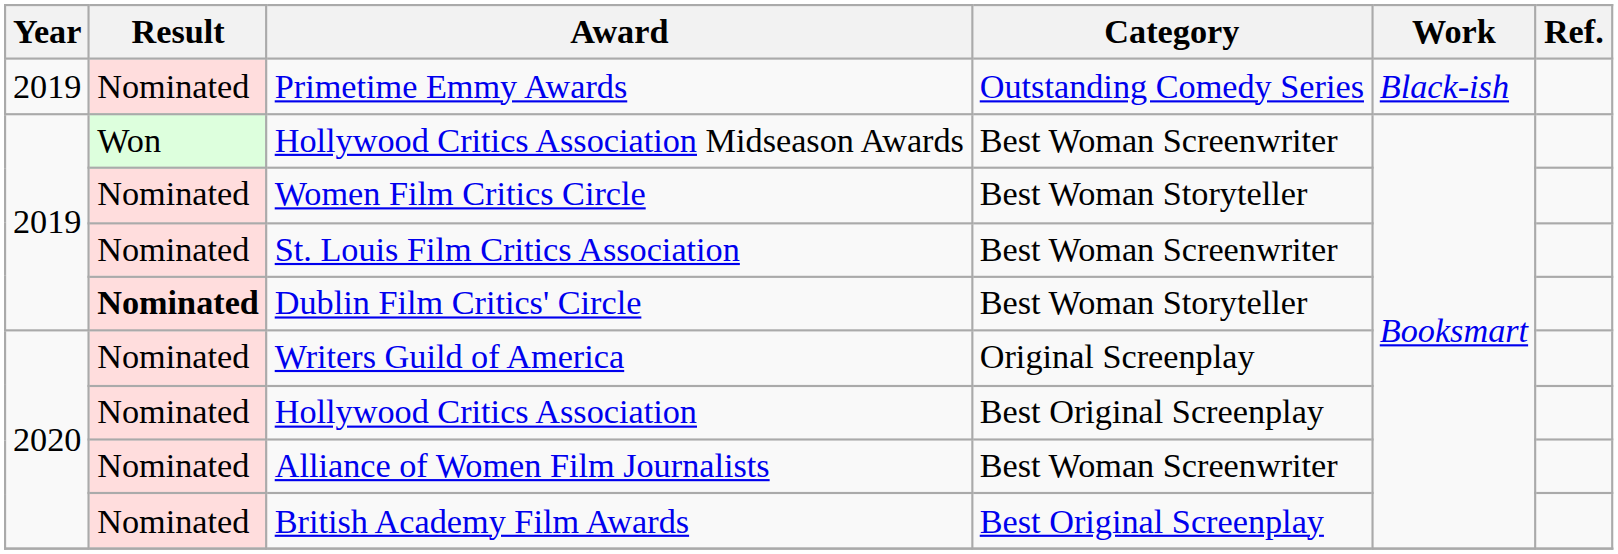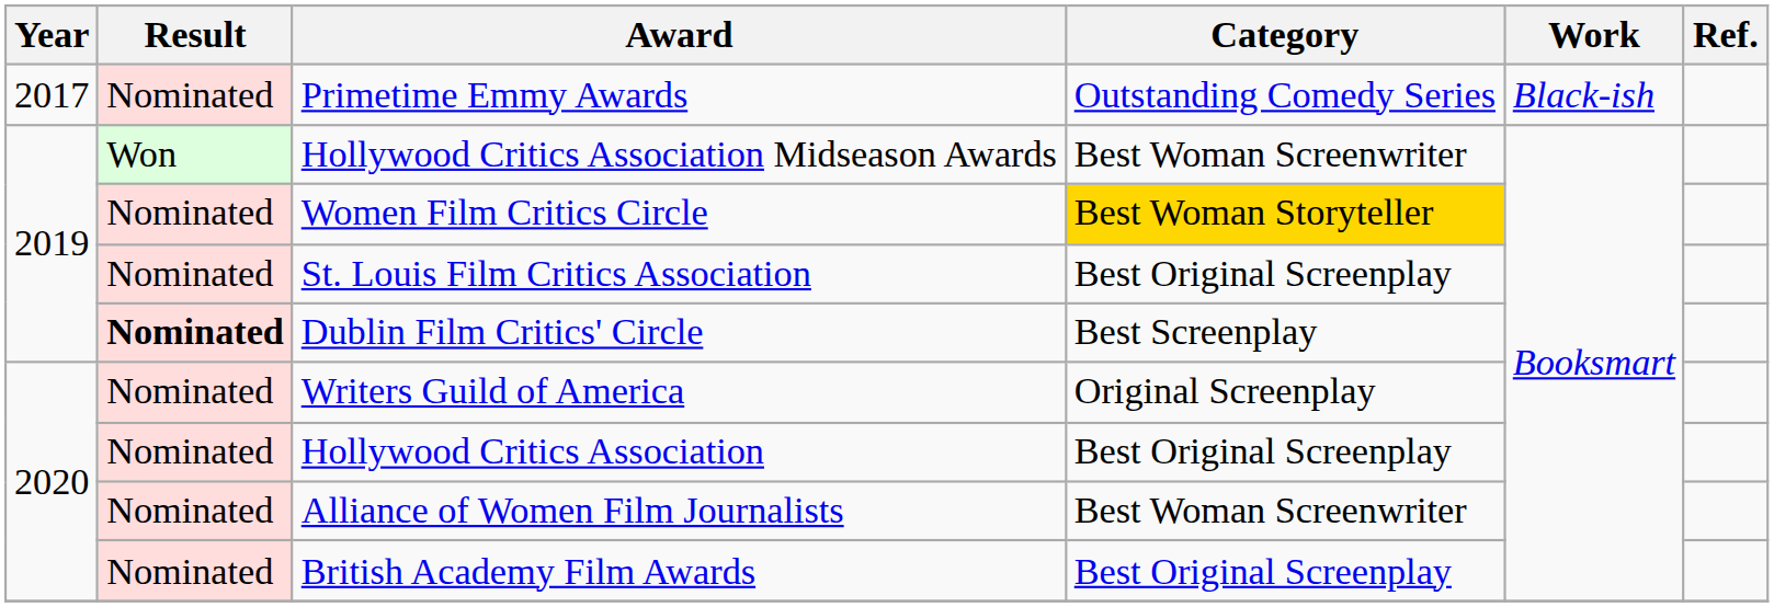 <table class="wikitable">
 <tr>
 <th>Year</th>
 <th>Result</th>
 <th>Award</th>
 <th>Category</th>
 <th>Work</th>
 <th>Ref.</th>
 </tr>
 <tr>
-<td>2019</td>
+<td>2017</td>
 <td style="background: #ffdddd">Nominated</td>
 <td><a href='#'>Primetime Emmy Awards</a></td>
 <td><a href='#'>Outstanding Comedy Series</a></td>
 <td><em><a href='#'>Black-ish</a></em></td>
 <td></td>
 </tr>
 <tr>
 <td rowspan="4">2019</td>
 <td style="background: #ddffdd">Won</td>
 <td><a href='#'>Hollywood Critics Association</a> Midseason Awards</td>
 <td>Best Woman Screenwriter</td>
 <td rowspan="8"><em><a href='#'>Booksmart</a></em></td>
 <td></td>
 </tr>
 <tr>
 <td style="background: #ffdddd">Nominated</td>
 <td><a href='#'>Women Film Critics Circle</a></td>
-<td>Best Woman Storyteller</td>
+<td style="background: gold;">Best Woman Storyteller</td>
 <td></td>
 </tr>
 <tr>
 <td style="background: #ffdddd">Nominated</td>
 <td><a href='#'>St. Louis Film Critics Association</a></td>
-<td>Best Woman Screenwriter</td>
+<td>Best Original Screenplay</td>
 <td></td>
 </tr>
 <tr>
 <td style="background: #ffdddd"><strong>Nominated</strong></td>
 <td><a href='#'>Dublin Film Critics' Circle</a></td>
-<td>Best Woman Storyteller</td>
+<td>Best Screenplay</td>
 <td></td>
 </tr>
 <tr>
 <td rowspan="4">2020</td>
 <td style="background: #ffdddd">Nominated</td>
 <td><a href='#'>Writers Guild of America</a></td>
 <td>Original Screenplay</td>
 <td></td>
 </tr>
 <tr>
 <td style="background: #ffdddd">Nominated</td>
 <td><a href='#'>Hollywood Critics Association</a></td>
 <td>Best Original Screenplay</td>
 <td></td>
 </tr>
 <tr>
 <td style="background: #ffdddd">Nominated</td>
 <td><a href='#'>Alliance of Women Film Journalists</a></td>
 <td>Best Woman Screenwriter</td>
 <td></td>
 </tr>
 <tr>
 <td style="background: #ffdddd">Nominated</td>
 <td><a href='#'>British Academy Film Awards</a></td>
 <td><a href='#'>Best Original Screenplay</a></td>
 <td></td>
 </tr>
 <tr>
 </tr>
 </table>
